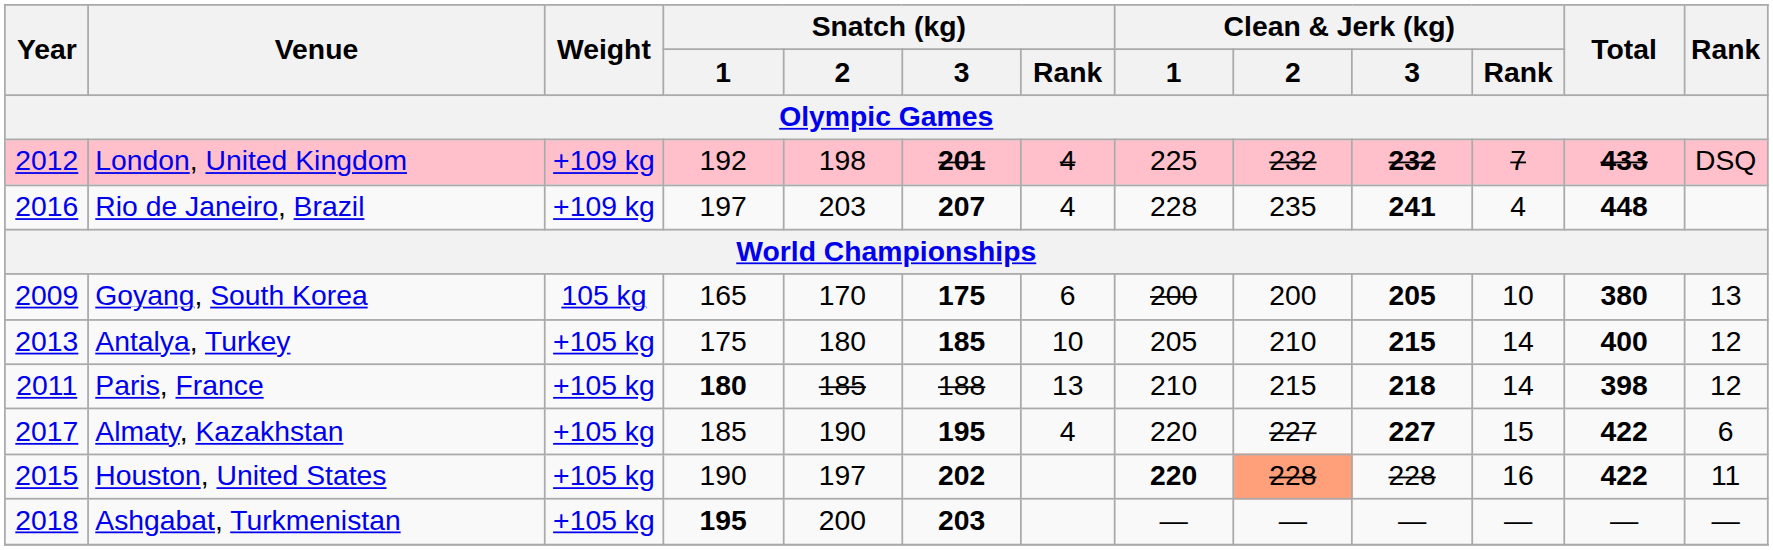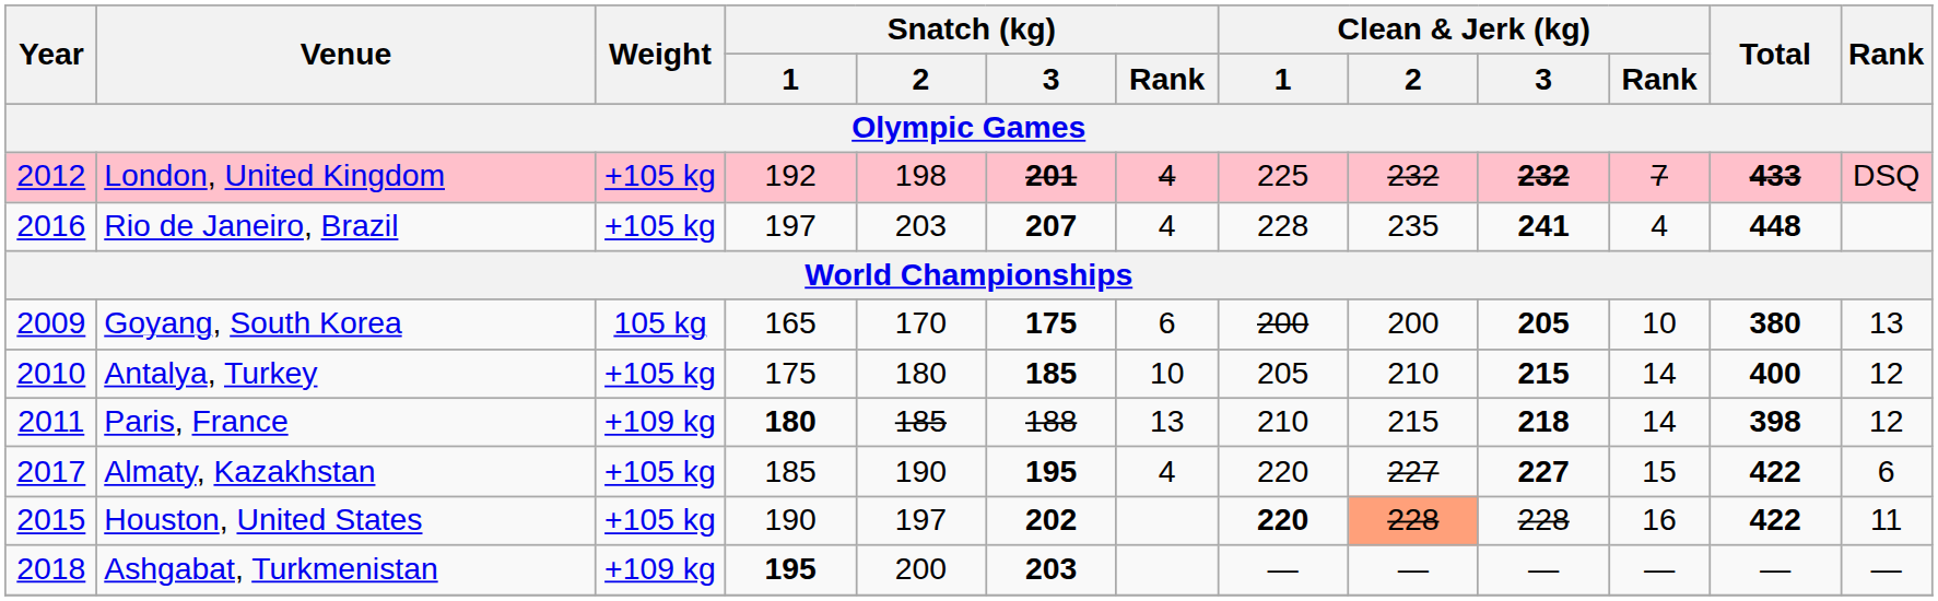 <table class="wikitable" style="text-align:center;">
 <tr>
 <th rowspan=2 width=40>Year</th>
 <th rowspan=2 width=250>Venue</th>
 <th rowspan=2 width=60>Weight</th>
 <th colspan=4>Snatch (kg)</th>
 <th colspan=4>Clean & Jerk (kg)</th>
 <th rowspan=2 width=60>Total</th>
 <th rowspan=2 width=40>Rank</th>
 </tr>
 <tr>
 <th width=60>1</th>
 <th width=60>2</th>
 <th width=60>3</th>
 <th width=45>Rank</th>
 <th width=60>1</th>
 <th width=60>2</th>
 <th width=60>3</th>
 <th width=45>Rank</th>
 </tr>
 <tr>
 <th colspan=13><a href='#'>Olympic Games</a></th>
 </tr>
 <tr style="background: pink;">
 <td><a href='#'>2012</a></td>
 <td align=left> <a href='#'>London</a>, <a href='#'>United Kingdom</a></td>
-<td><a href='#'>+109 kg</a></td>
+<td><a href='#'>+105 kg</a></td>
 <td>192</td>
 <td>198</td>
 <td><s><strong>201</strong></s></td>
 <td><s>4</s></td>
 <td>225</td>
 <td><s>232</s></td>
 <td><s><strong>232</strong></s></td>
 <td><s>7</s></td>
 <td><s><strong>433</strong></s></td>
 <td>DSQ</td>
 </tr>
 <tr>
 <td><a href='#'>2016</a></td>
 <td align=left> <a href='#'>Rio de Janeiro</a>, <a href='#'>Brazil</a></td>
-<td><a href='#'>+109 kg</a></td>
+<td><a href='#'>+105 kg</a></td>
 <td>197</td>
 <td>203</td>
 <td><strong>207</strong></td>
 <td>4</td>
 <td>228</td>
 <td>235</td>
 <td><strong>241</strong></td>
 <td>4</td>
 <td><strong>448</strong></td>
 <td></td>
 </tr>
 <tr>
 <th colspan=13><a href='#'>World Championships</a></th>
 </tr>
 <tr>
 <td><a href='#'>2009</a></td>
 <td align=left> <a href='#'>Goyang</a>, <a href='#'>South Korea</a></td>
 <td><a href='#'>105 kg</a></td>
 <td>165</td>
 <td>170</td>
 <td><strong>175</strong></td>
 <td>6</td>
 <td><s>200</s></td>
 <td>200</td>
 <td><strong>205</strong></td>
 <td>10</td>
 <td><strong>380</strong></td>
 <td>13</td>
 </tr>
 <tr>
-<td><a href='#'>2013</a></td>
+<td><a href='#'>2010</a></td>
 <td align=left> <a href='#'>Antalya</a>, <a href='#'>Turkey</a></td>
 <td><a href='#'>+105 kg</a></td>
 <td>175</td>
 <td>180</td>
 <td><strong>185</strong></td>
 <td>10</td>
 <td>205</td>
 <td>210</td>
 <td><strong>215</strong></td>
 <td>14</td>
 <td><strong>400</strong></td>
 <td>12</td>
 </tr>
 <tr>
 <td><a href='#'>2011</a></td>
 <td align=left> <a href='#'>Paris</a>, <a href='#'>France</a></td>
-<td><a href='#'>+105 kg</a></td>
+<td><a href='#'>+109 kg</a></td>
 <td><strong>180</strong></td>
 <td><s>185</s></td>
 <td><s>188</s></td>
 <td>13</td>
 <td>210</td>
 <td>215</td>
 <td><strong>218</strong></td>
 <td>14</td>
 <td><strong>398</strong></td>
 <td>12</td>
 </tr>
 <tr>
 <td><a href='#'>2017</a></td>
 <td align=left> <a href='#'>Almaty</a>, <a href='#'>Kazakhstan</a></td>
 <td><a href='#'>+105 kg</a></td>
 <td>185</td>
 <td>190</td>
 <td><strong>195</strong></td>
 <td>4</td>
 <td>220</td>
 <td><s>227</s></td>
 <td><strong>227</strong></td>
 <td>15</td>
 <td><strong>422</strong></td>
 <td>6</td>
 </tr>
 <tr>
 <td><a href='#'>2015</a></td>
 <td align=left> <a href='#'>Houston</a>, <a href='#'>United States</a></td>
 <td><a href='#'>+105 kg</a></td>
 <td>190</td>
 <td>197</td>
 <td><strong>202</strong></td>
 <td></td>
 <td><strong>220</strong></td>
 <td style="background: lightsalmon;"><s>228</s></td>
 <td><s>228</s></td>
 <td>16</td>
 <td><strong>422</strong></td>
 <td>11</td>
 </tr>
 <tr>
 <td><a href='#'>2018</a></td>
 <td align=left> <a href='#'>Ashgabat</a>, <a href='#'>Turkmenistan</a></td>
-<td><a href='#'>+105 kg</a></td>
+<td><a href='#'>+109 kg</a></td>
 <td><strong>195</strong></td>
 <td>200</td>
 <td><strong>203</strong></td>
 <td></td>
 <td>—</td>
 <td>—</td>
 <td>—</td>
 <td>—</td>
 <td>—</td>
 <td>—</td>
 </tr>
 <tr>
 </tr>
 </table>
